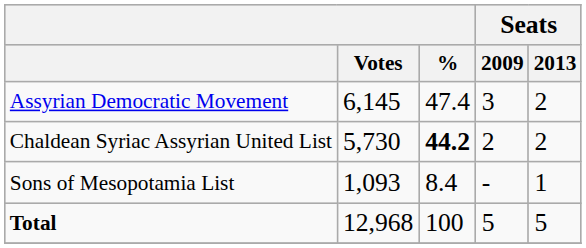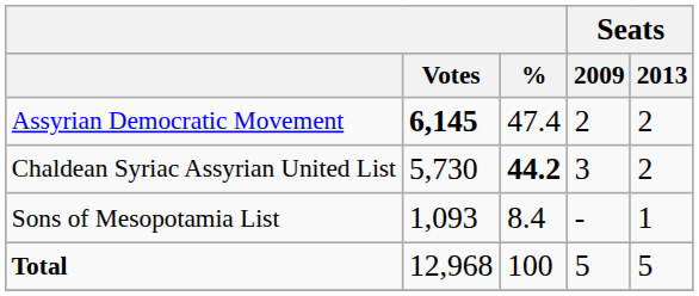 <table class="wikitable">
 <tr>
 <th colspan="3"></th>
 <th colspan="2">Seats</th>
 </tr>
 <tr style="font-size:smaller">
 <th></th>
 <th>Votes</th>
 <th>%</th>
 <th>2009</th>
 <th>2013</th>
 </tr>
 <tr>
 <td style="font-size:smaller"><a href='#'>Assyrian Democratic Movement</a></td>
-<td>6,145</td>
+<td><strong>6,145</strong></td>
 <td>47.4</td>
-<td>3</td>
+<td>2</td>
 <td>2</td>
 </tr>
 <tr>
 <td style="font-size:smaller">Chaldean Syriac Assyrian United List</td>
 <td>5,730</td>
 <td><strong>44.2</strong></td>
-<td>2</td>
+<td>3</td>
 <td>2</td>
 </tr>
 <tr>
 <td style="font-size:smaller">Sons of Mesopotamia List</td>
 <td>1,093</td>
 <td>8.4</td>
 <td>-</td>
 <td>1</td>
 </tr>
 <tr>
 <td style="font-size:smaller"><strong>Total</strong></td>
 <td>12,968</td>
 <td>100</td>
 <td>5</td>
 <td>5</td>
 </tr>
 <tr>
 </tr>
 </table>
